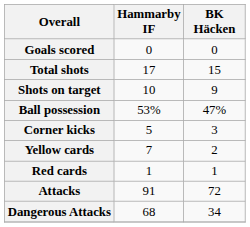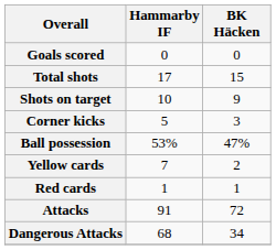 <table class="wikitable plainrowheaders" style="text-align:center">
 <tr>
 <th width=130>Overall</th>
 <th width=70>Hammarby IF</th>
 <th width=70>BK Häcken</th>
 </tr>
 <tr>
 <th scope=row>Goals scored</th>
 <td>0</td>
 <td>0</td>
 </tr>
 <tr>
 <th scope=row>Total shots</th>
 <td>17</td>
 <td>15</td>
 </tr>
 <tr>
 <th scope=row>Shots on target</th>
 <td>10</td>
 <td>9</td>
 </tr>
 <tr>
+<th scope=row>Corner kicks</th>
+<td>5</td>
+<td>3</td>
+</tr>
+<tr>
 <th scope=row>Ball possession</th>
 <td>53%</td>
 <td>47%</td>
-</tr>
-<tr>
-<th scope=row>Corner kicks</th>
-<td>5</td>
-<td>3</td>
 </tr>
 <tr>
 <th scope=row>Yellow cards</th>
 <td>7</td>
 <td>2</td>
 </tr>
 <tr>
 <th scope=row>Red cards</th>
 <td>1</td>
 <td>1</td>
 </tr>
 <tr>
 <th scope=row>Attacks</th>
 <td>91</td>
 <td>72</td>
 </tr>
 <tr>
 <th scope=row>Dangerous Attacks</th>
 <td>68</td>
 <td>34</td>
 </tr>
 <tr>
 </tr>
 </table>
